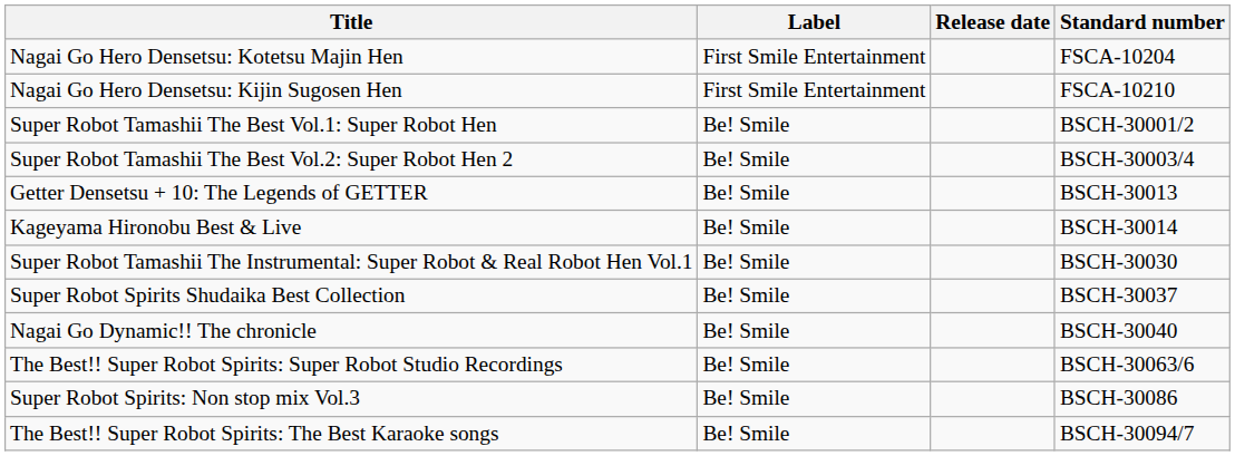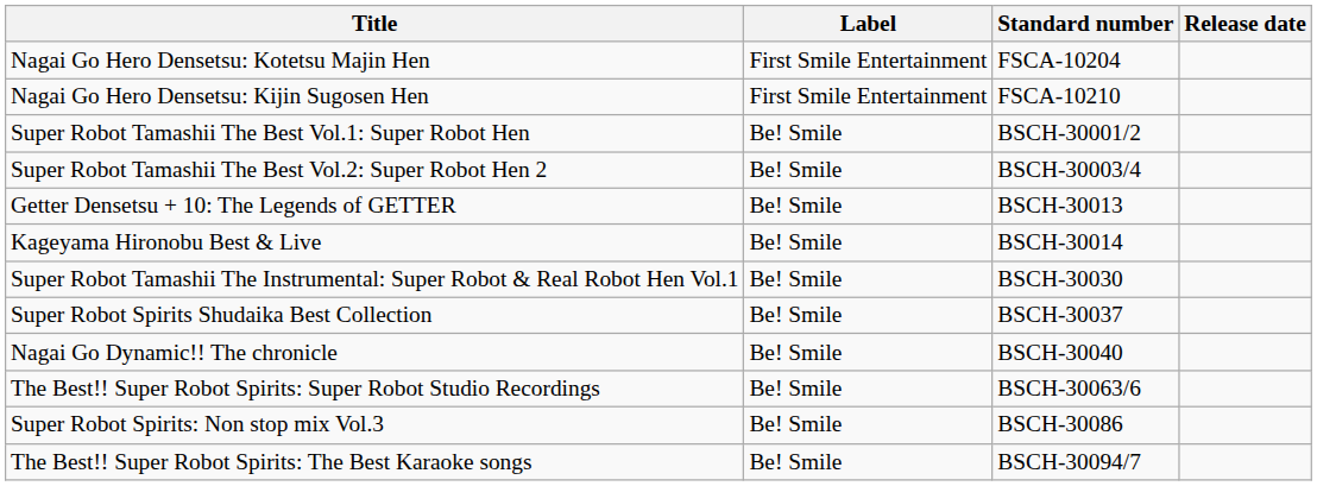 <table class="wikitable">
 <tr>
 <th>Title</th>
 <th>Label</th>
+<th>Standard number</th>
 <th>Release date</th>
-<th>Standard number</th>
 </tr>
 <tr>
 <td>Nagai Go Hero Densetsu: Kotetsu Majin Hen</td>
 <td>First Smile Entertainment</td>
+<td>FSCA-10204</td>
 <td></td>
-<td>FSCA-10204</td>
 </tr>
 <tr>
 <td>Nagai Go Hero Densetsu: Kijin Sugosen Hen</td>
 <td>First Smile Entertainment</td>
+<td>FSCA-10210</td>
 <td></td>
-<td>FSCA-10210</td>
 </tr>
 <tr>
 <td>Super Robot Tamashii The Best Vol.1: Super Robot Hen</td>
 <td>Be! Smile</td>
+<td>BSCH-30001/2</td>
 <td></td>
-<td>BSCH-30001/2</td>
 </tr>
 <tr>
 <td>Super Robot Tamashii The Best Vol.2: Super Robot Hen 2</td>
 <td>Be! Smile</td>
+<td>BSCH-30003/4</td>
 <td></td>
-<td>BSCH-30003/4</td>
 </tr>
 <tr>
 <td>Getter Densetsu + 10: The Legends of GETTER</td>
 <td>Be! Smile</td>
+<td>BSCH-30013</td>
 <td></td>
-<td>BSCH-30013</td>
 </tr>
 <tr>
 <td>Kageyama Hironobu Best & Live</td>
 <td>Be! Smile</td>
+<td>BSCH-30014</td>
 <td></td>
-<td>BSCH-30014</td>
 </tr>
 <tr>
 <td>Super Robot Tamashii The Instrumental: Super Robot & Real Robot Hen Vol.1</td>
 <td>Be! Smile</td>
+<td>BSCH-30030</td>
 <td></td>
-<td>BSCH-30030</td>
 </tr>
 <tr>
 <td>Super Robot Spirits Shudaika Best Collection</td>
 <td>Be! Smile</td>
+<td>BSCH-30037</td>
 <td></td>
-<td>BSCH-30037</td>
 </tr>
 <tr>
 <td>Nagai Go Dynamic!! The chronicle</td>
 <td>Be! Smile</td>
+<td>BSCH-30040</td>
 <td></td>
-<td>BSCH-30040</td>
 </tr>
 <tr>
 <td>The Best!! Super Robot Spirits: Super Robot Studio Recordings</td>
 <td>Be! Smile</td>
+<td>BSCH-30063/6</td>
 <td></td>
-<td>BSCH-30063/6</td>
 </tr>
 <tr>
 <td>Super Robot Spirits: Non stop mix Vol.3</td>
 <td>Be! Smile</td>
+<td>BSCH-30086</td>
 <td></td>
-<td>BSCH-30086</td>
 </tr>
 <tr>
 <td>The Best!! Super Robot Spirits: The Best Karaoke songs</td>
 <td>Be! Smile</td>
+<td>BSCH-30094/7</td>
 <td></td>
-<td>BSCH-30094/7</td>
 </tr>
 </table>
